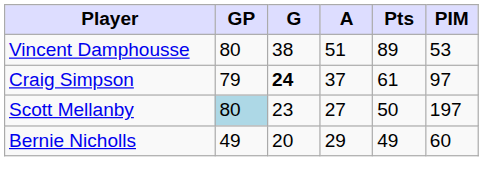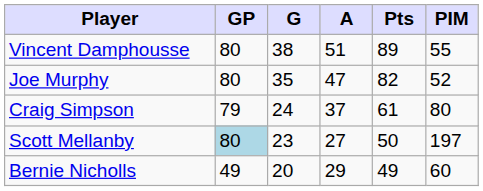 <table class="wikitable">
 <tr>
 <th style="background:#ddf; width:40%;">Player</th>
 <th style="background:#ddf; width:10%;">GP</th>
 <th style="background:#ddf; width:10%;">G</th>
 <th style="background:#ddf; width:10%;">A</th>
 <th style="background:#ddf; width:10%;">Pts</th>
 <th style="background:#ddf; width:10%;">PIM</th>
 </tr>
 <tr>
 <td><a href='#'>Vincent Damphousse</a></td>
 <td>80</td>
 <td>38</td>
 <td>51</td>
 <td>89</td>
-<td>53</td>
+<td>55</td>
+</tr>
+<tr>
+<td><a href='#'>Joe Murphy</a></td>
+<td>80</td>
+<td>35</td>
+<td>47</td>
+<td>82</td>
+<td>52</td>
 </tr>
 <tr>
 <td><a href='#'>Craig Simpson</a></td>
 <td>79</td>
-<td><strong>24</strong></td>
+<td>24</td>
 <td>37</td>
 <td>61</td>
-<td>97</td>
+<td>80</td>
 </tr>
 <tr>
 <td><a href='#'>Scott Mellanby</a></td>
 <td style="background: lightblue;">80</td>
 <td>23</td>
 <td>27</td>
 <td>50</td>
 <td>197</td>
 </tr>
 <tr>
 <td><a href='#'>Bernie Nicholls</a></td>
 <td>49</td>
 <td>20</td>
 <td>29</td>
 <td>49</td>
 <td>60</td>
 </tr>
 </table>
